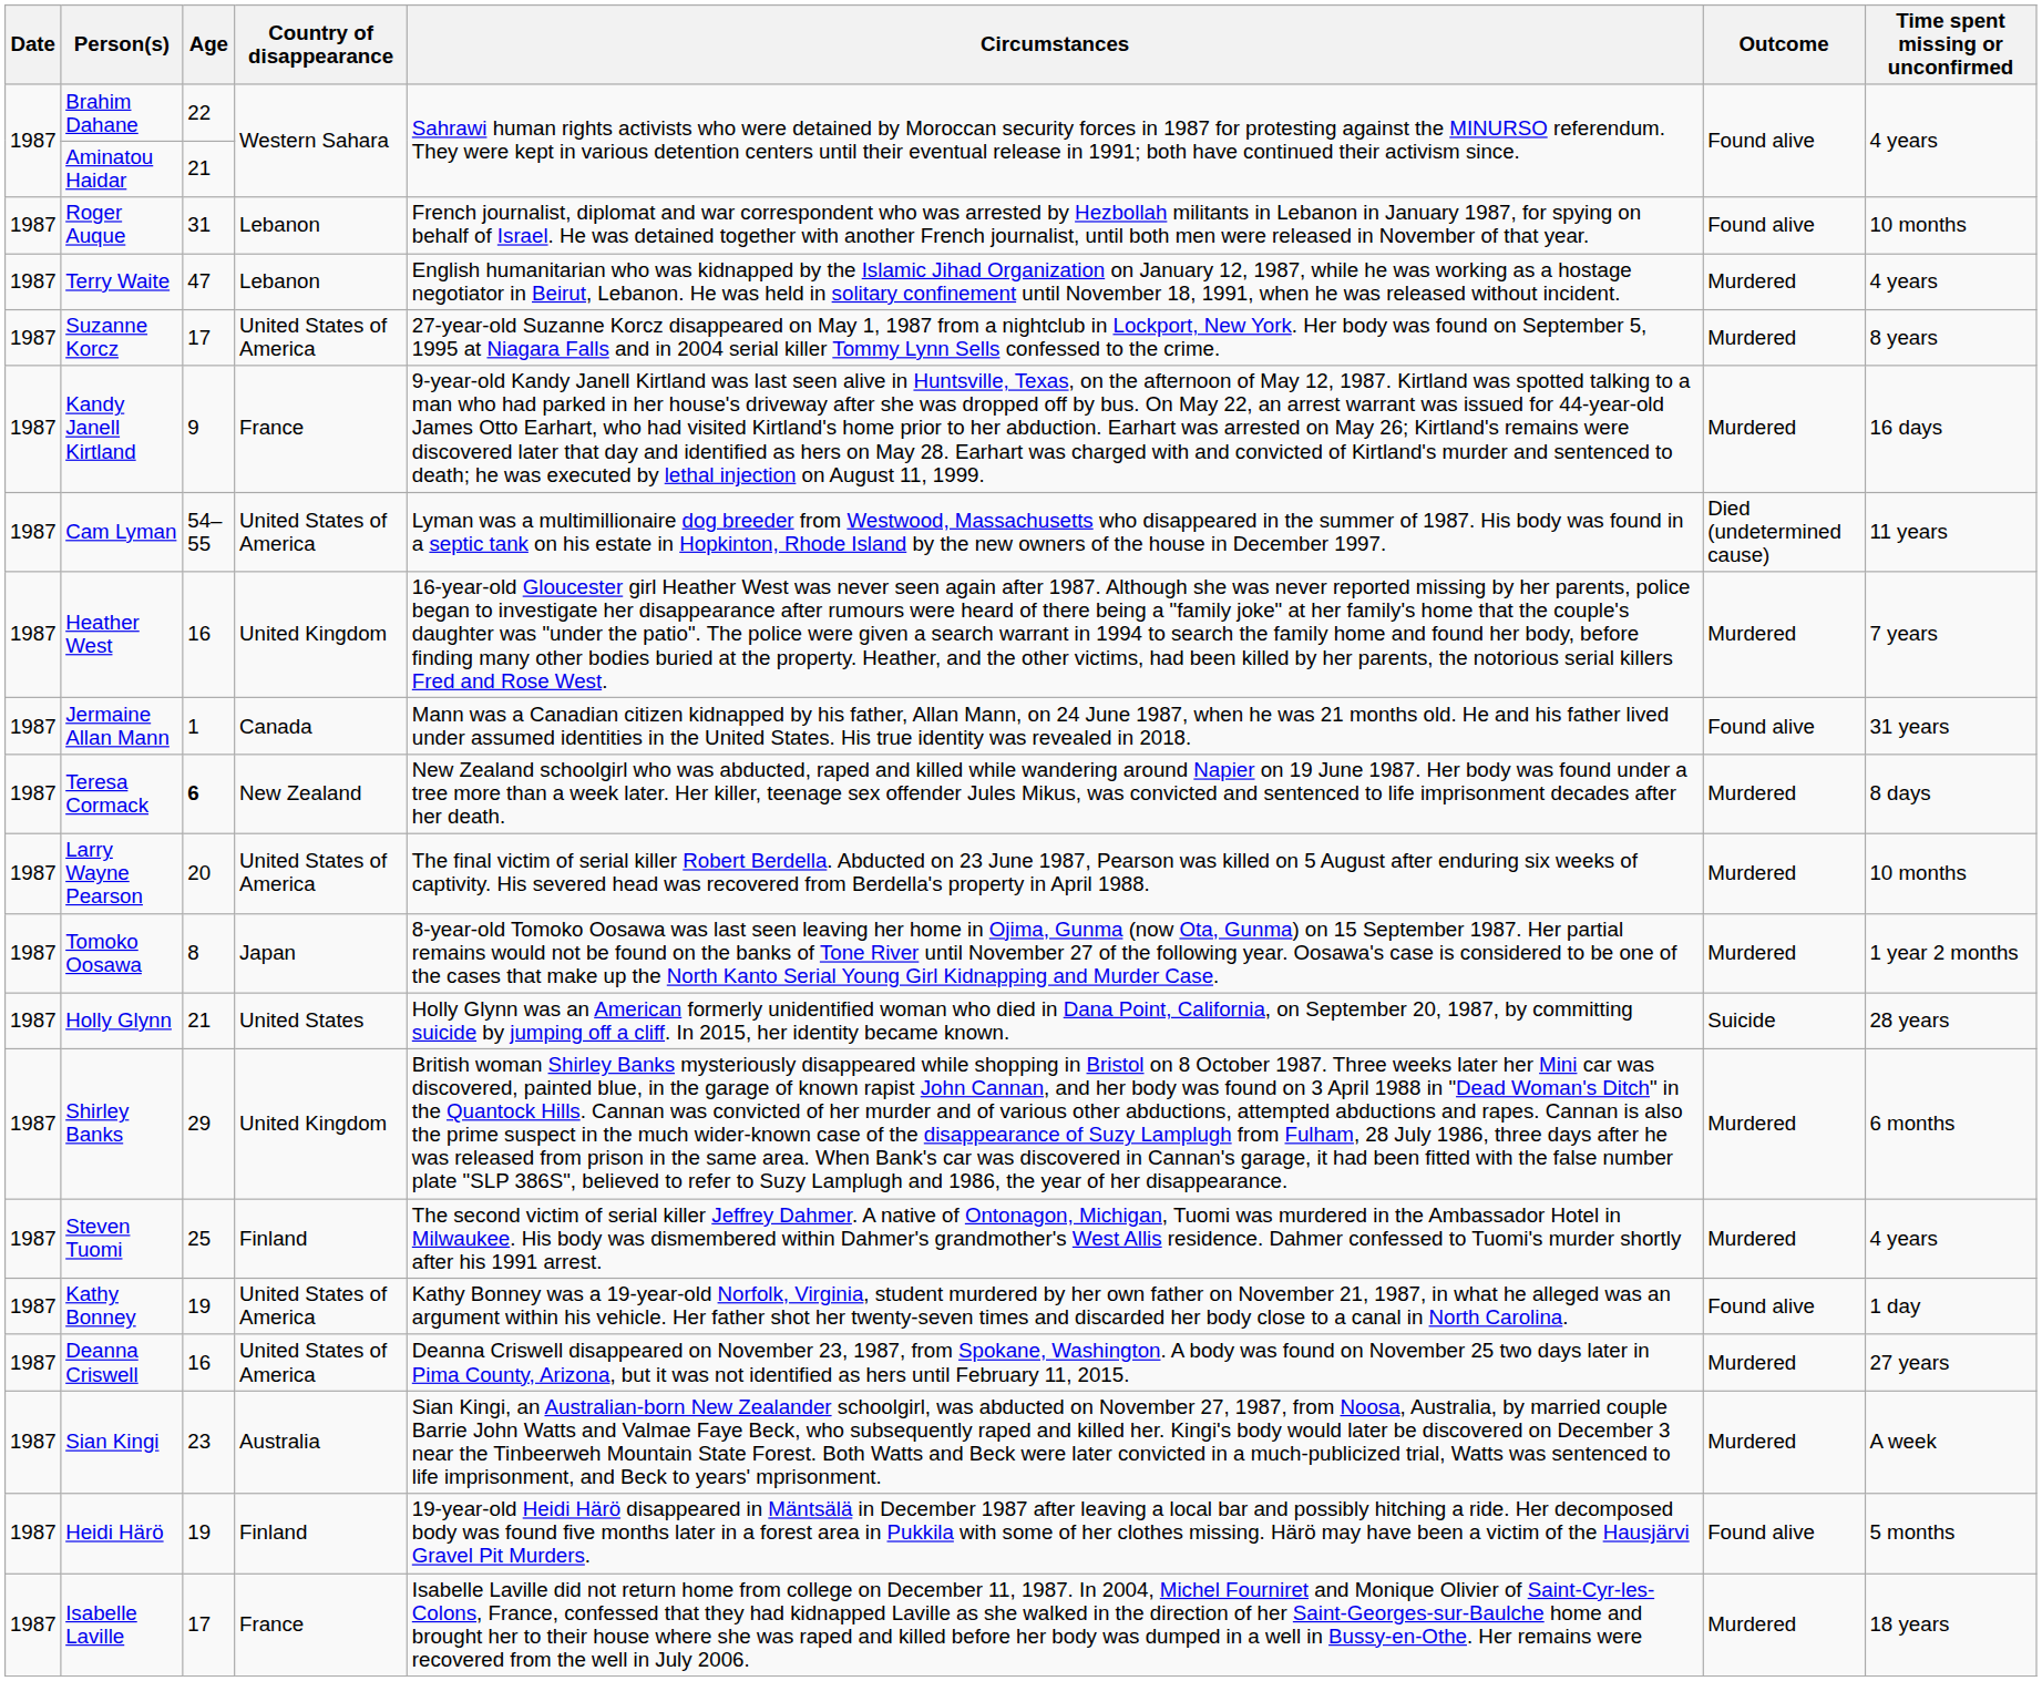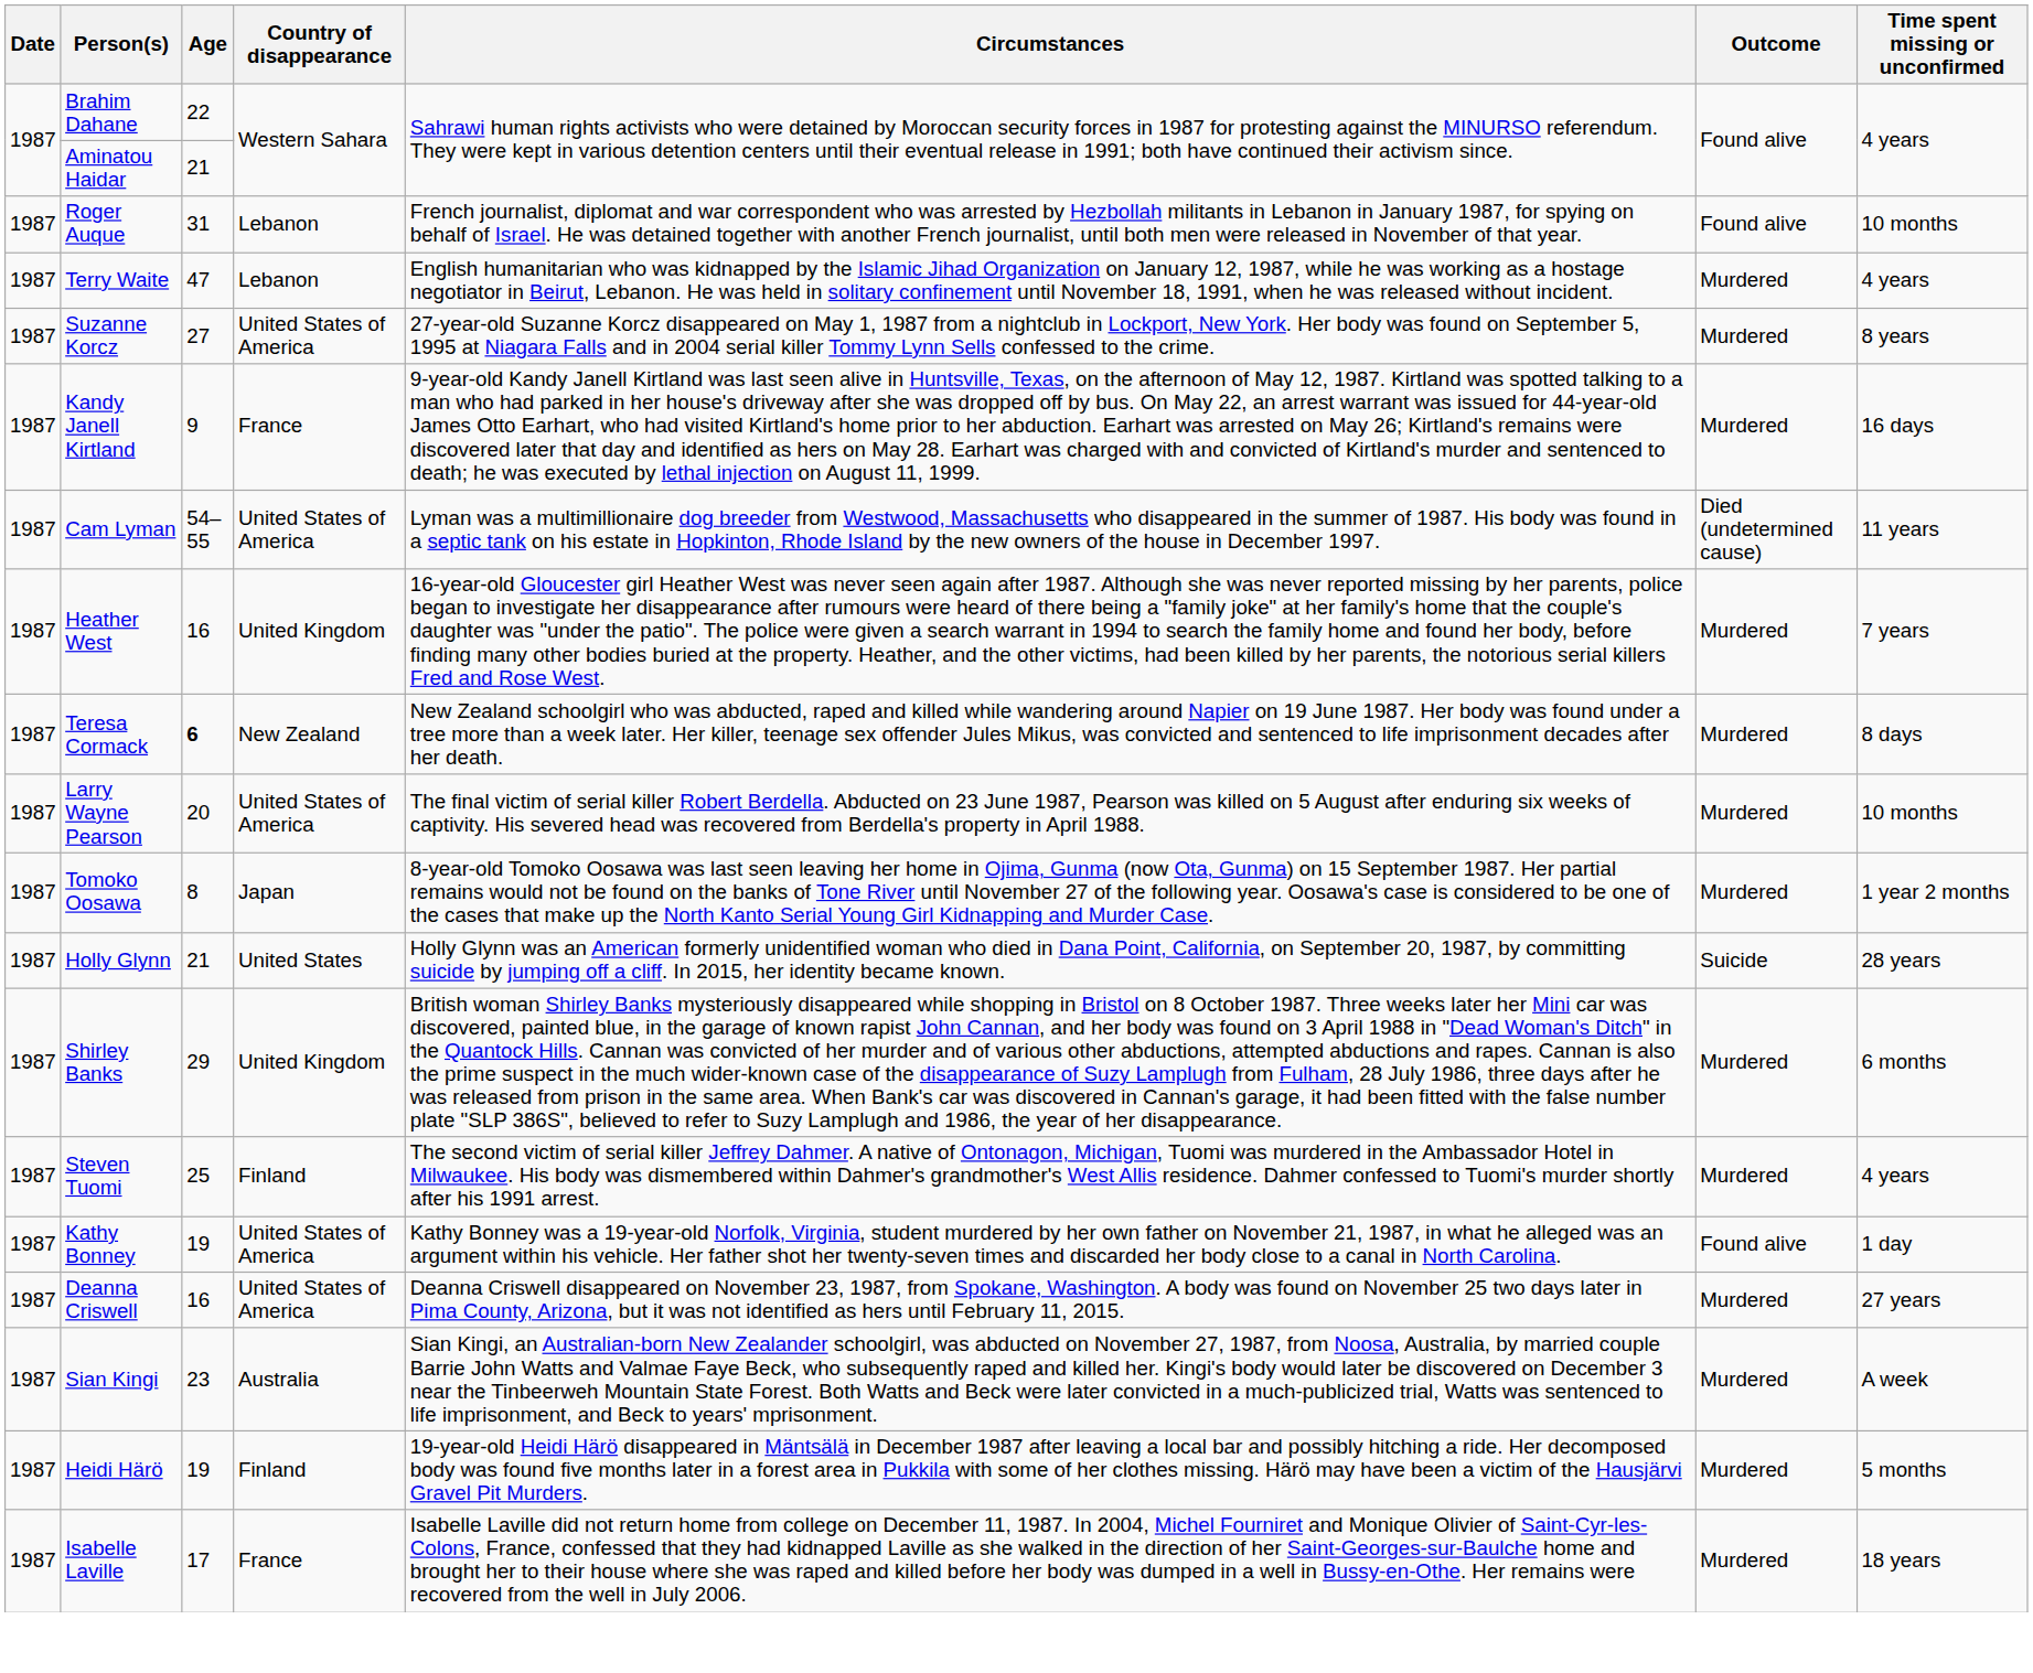 <table class="wikitable sortable zebra">
 <tr>
 <th data-sort-type="isoDate">Date</th>
 <th data-sort-type="text">Person(s)</th>
 <th data-sort-type="text">Age</th>
 <th>Country of disappearance</th>
 <th class="unsortable">Circumstances</th>
 <th data-sort-type="text">Outcome</th>
 <th data-sort-type="value">Time spent missing or unconfirmed</th>
 </tr>
 <tr>
 <td rowspan="2">1987</td>
 <td><a href='#'>Brahim Dahane</a></td>
 <td>22</td>
 <td rowspan="2">Western Sahara</td>
 <td rowspan="2"><a href='#'>Sahrawi</a> human rights activists who were detained by Moroccan security forces in 1987 for protesting against the <a href='#'>MINURSO</a> referendum. They were kept in various detention centers until their eventual release in 1991; both have continued their activism since.</td>
 <td rowspan="2">Found alive</td>
 <td rowspan="2">4 years</td>
 </tr>
 <tr>
 <td><a href='#'>Aminatou Haidar</a></td>
 <td>21</td>
 </tr>
 <tr>
 <td>1987</td>
 <td><a href='#'>Roger Auque</a></td>
 <td>31</td>
 <td>Lebanon</td>
 <td>French journalist, diplomat and war correspondent who was arrested by <a href='#'>Hezbollah</a> militants in Lebanon in January 1987, for spying on behalf of <a href='#'>Israel</a>. He was detained together with another French journalist, until both men were released in November of that year.</td>
 <td>Found alive</td>
 <td>10 months</td>
 </tr>
 <tr>
 <td>1987</td>
 <td><a href='#'>Terry Waite</a></td>
 <td>47</td>
 <td>Lebanon</td>
 <td>English humanitarian who was kidnapped by the <a href='#'>Islamic Jihad Organization</a> on January 12, 1987, while he was working as a hostage negotiator in <a href='#'>Beirut</a>, Lebanon. He was held in <a href='#'>solitary confinement</a> until November 18, 1991, when he was released without incident.</td>
 <td>Murdered</td>
 <td>4 years</td>
 </tr>
 <tr>
 <td>1987</td>
 <td><a href='#'>Suzanne Korcz</a></td>
-<td>17</td>
+<td>27</td>
 <td>United States of America</td>
 <td>27-year-old Suzanne Korcz disappeared on May 1, 1987 from a nightclub in <a href='#'>Lockport, New York</a>. Her body was found on September 5, 1995 at <a href='#'>Niagara Falls</a> and in 2004 serial killer <a href='#'>Tommy Lynn Sells</a> confessed to the crime.</td>
 <td>Murdered</td>
 <td>8 years</td>
 </tr>
 <tr>
 <td data-sort-value="1987-05-12">1987</td>
 <td><a href='#'>Kandy Janell Kirtland</a></td>
 <td>9</td>
 <td>France</td>
 <td>9-year-old Kandy Janell Kirtland was last seen alive in <a href='#'>Huntsville, Texas</a>, on the afternoon of May 12, 1987. Kirtland was spotted talking to a man who had parked in her house's driveway after she was dropped off by bus. On May 22, an arrest warrant was issued for 44-year-old James Otto Earhart, who had visited Kirtland's home prior to her abduction. Earhart was arrested on May 26; Kirtland's remains were discovered later that day and identified as hers on May 28. Earhart was charged with and convicted of Kirtland's murder and sentenced to death; he was executed by <a href='#'>lethal injection</a> on August 11, 1999.</td>
 <td>Murdered</td>
 <td data-sort-value="16">16 days</td>
 </tr>
 <tr>
 <td>1987</td>
 <td><a href='#'>Cam Lyman</a></td>
 <td>54–55</td>
 <td>United States of America</td>
 <td>Lyman was a multimillionaire <a href='#'>dog breeder</a> from <a href='#'>Westwood, Massachusetts</a> who disappeared in the summer of 1987. His body was found in a <a href='#'>septic tank</a> on his estate in <a href='#'>Hopkinton, Rhode Island</a> by the new owners of the house in December 1997.</td>
 <td>Died (undetermined cause)</td>
 <td data-sort-value="11680">11 years</td>
 </tr>
 <tr>
 <td>1987</td>
 <td><a href='#'>Heather West</a></td>
 <td>16</td>
 <td>United Kingdom</td>
 <td>16-year-old <a href='#'>Gloucester</a> girl Heather West was never seen again after 1987. Although she was never reported missing by her parents, police began to investigate her disappearance after rumours were heard of there being a "family joke" at her family's home that the couple's daughter was "under the patio". The police were given a search warrant in 1994 to search the family home and found her body, before finding many other bodies buried at the property. Heather, and the other victims, had been killed by her parents, the notorious serial killers <a href='#'>Fred and Rose West</a>.</td>
 <td>Murdered</td>
 <td>7 years</td>
-</tr>
-<tr>
-<td>1987</td>
-<td><a href='#'>Jermaine Allan Mann</a></td>
-<td>1</td>
-<td>Canada</td>
-<td>Mann was a Canadian citizen kidnapped by his father, Allan Mann, on 24 June 1987, when he was 21 months old. He and his father lived under assumed identities in the United States. His true identity was revealed in 2018.</td>
-<td>Found alive</td>
-<td>31 years</td>
 </tr>
 <tr>
 <td>1987</td>
 <td><a href='#'>Teresa Cormack</a></td>
 <td><strong>6</strong></td>
 <td>New Zealand</td>
 <td>New Zealand schoolgirl who was abducted, raped and killed while wandering around <a href='#'>Napier</a> on 19 June 1987. Her body was found under a tree more than a week later. Her killer, teenage sex offender Jules Mikus, was convicted and sentenced to life imprisonment decades after her death.</td>
 <td>Murdered</td>
 <td>8 days</td>
 </tr>
 <tr>
 <td>1987</td>
 <td><a href='#'>Larry Wayne Pearson</a></td>
 <td>20</td>
 <td>United States of America</td>
 <td>The final victim of serial killer <a href='#'>Robert Berdella</a>. Abducted on 23 June 1987, Pearson was killed on 5 August after enduring six weeks of captivity. His severed head was recovered from Berdella's property in April 1988.</td>
 <td>Murdered</td>
 <td>10 months</td>
 </tr>
 <tr>
 <td>1987</td>
 <td><a href='#'>Tomoko Oosawa</a></td>
 <td>8</td>
 <td>Japan</td>
 <td>8-year-old Tomoko Oosawa was last seen leaving her home in <a href='#'>Ojima, Gunma</a> (now <a href='#'>Ota, Gunma</a>) on 15 September 1987. Her partial remains would not be found on the banks of <a href='#'>Tone River</a> until November 27 of the following year. Oosawa's case is considered to be one of the cases that make up the <a href='#'>North Kanto Serial Young Girl Kidnapping and Murder Case</a>.</td>
 <td>Murdered</td>
 <td>1 year 2 months</td>
 </tr>
 <tr>
 <td>1987</td>
 <td><a href='#'>Holly Glynn</a></td>
 <td>21</td>
 <td>United States</td>
 <td>Holly Glynn was an <a href='#'>American</a> formerly unidentified woman who died in <a href='#'>Dana Point, California</a>, on September 20, 1987, by committing <a href='#'>suicide</a> by <a href='#'>jumping off a cliff</a>. In 2015, her identity became known.</td>
 <td>Suicide</td>
 <td>28 years</td>
 </tr>
 <tr>
 <td>1987</td>
 <td><a href='#'>Shirley Banks</a></td>
 <td>29</td>
 <td>United Kingdom</td>
 <td>British woman <a href='#'>Shirley Banks</a> mysteriously disappeared while shopping in <a href='#'>Bristol</a> on 8 October 1987. Three weeks later her <a href='#'>Mini</a> car was discovered, painted blue, in the garage of known rapist <a href='#'>John Cannan</a>, and her body was found on 3 April 1988 in "<a href='#'>Dead Woman's Ditch</a>" in the <a href='#'>Quantock Hills</a>. Cannan was convicted of her murder and of various other abductions, attempted abductions and rapes. Cannan is also the prime suspect in the much wider-known case of the <a href='#'>disappearance of Suzy Lamplugh</a> from <a href='#'>Fulham</a>, 28 July 1986, three days after he was released from prison in the same area. When Bank's car was discovered in Cannan's garage, it had been fitted with the false number plate "SLP 386S", believed to refer to Suzy Lamplugh and 1986, the year of her disappearance.</td>
 <td>Murdered</td>
 <td>6 months</td>
 </tr>
 <tr>
 <td data-sort-value="1987-11-20">1987</td>
 <td><a href='#'>Steven Tuomi</a></td>
 <td>25</td>
 <td>Finland</td>
 <td>The second victim of serial killer <a href='#'>Jeffrey Dahmer</a>. A native of <a href='#'>Ontonagon, Michigan</a>, Tuomi was murdered in the Ambassador Hotel in <a href='#'>Milwaukee</a>. His body was dismembered within Dahmer's grandmother's <a href='#'>West Allis</a> residence. Dahmer confessed to Tuomi's murder shortly after his 1991 arrest.</td>
 <td>Murdered</td>
 <td data-sort-value="13505">4 years</td>
 </tr>
 <tr>
 <td>1987</td>
 <td><a href='#'>Kathy Bonney</a></td>
 <td>19</td>
 <td>United States of America</td>
 <td>Kathy Bonney was a 19-year-old <a href='#'>Norfolk, Virginia</a>, student murdered by her own father on November 21, 1987, in what he alleged was an argument within his vehicle. Her father shot her twenty-seven times and discarded her body close to a canal in <a href='#'>North Carolina</a>.</td>
 <td>Found alive</td>
 <td>1 day</td>
 </tr>
 <tr>
 <td data-sort-value="1987-11-23">1987</td>
 <td><a href='#'>Deanna Criswell</a></td>
 <td>16</td>
 <td>United States of America</td>
 <td>Deanna Criswell disappeared on November 23, 1987, from <a href='#'>Spokane, Washington</a>. A body was found on November 25 two days later in <a href='#'>Pima County, Arizona</a>, but it was not identified as hers until February 11, 2015.</td>
 <td>Murdered</td>
 <td data-sort-value="9942">27 years</td>
 </tr>
 <tr>
 <td>1987</td>
 <td><a href='#'>Sian Kingi</a></td>
 <td>23</td>
 <td>Australia</td>
 <td>Sian Kingi, an <a href='#'>Australian-born New Zealander</a> schoolgirl, was abducted on November 27, 1987, from <a href='#'>Noosa</a>, Australia, by married couple Barrie John Watts and Valmae Faye Beck, who subsequently raped and killed her. Kingi's body would later be discovered on December 3 near the Tinbeerweh Mountain State Forest. Both Watts and Beck were later convicted in a much-publicized trial, Watts was sentenced to life imprisonment, and Beck to  years' mprisonment.</td>
 <td>Murdered</td>
 <td data-sort-value="1987-11-27">A week</td>
 </tr>
 <tr>
 <td data-sort-value="1987-12-01">1987</td>
 <td><a href='#'>Heidi Härö</a></td>
 <td data-sort-value="019">19</td>
 <td>Finland</td>
 <td>19-year-old <a href='#'>Heidi Härö</a> disappeared in <a href='#'>Mäntsälä</a> in December 1987 after leaving a local bar and possibly hitching a ride. Her decomposed body was found five months later in a forest area in <a href='#'>Pukkila</a> with some of her clothes missing. Härö may have been a victim of the <a href='#'>Hausjärvi Gravel Pit Murders</a>.</td>
-<td>Found alive</td>
+<td>Murdered</td>
 <td data-sort-value="0150">5 months</td>
 </tr>
 <tr>
 <td>1987</td>
 <td><a href='#'>Isabelle Laville</a></td>
 <td>17</td>
 <td>France</td>
 <td>Isabelle Laville did not return home from college on December 11, 1987. In 2004, <a href='#'>Michel Fourniret</a> and Monique Olivier of <a href='#'>Saint-Cyr-les-Colons</a>, France, confessed that they had kidnapped Laville as she walked in the direction of her <a href='#'>Saint-Georges-sur-Baulche</a> home and brought her to their house where she was raped and killed before her body was dumped in a well in <a href='#'>Bussy-en-Othe</a>. Her remains were recovered from the well in July 2006.</td>
 <td>Murdered</td>
 <td data-sort-value="6777">18 years</td>
 </tr>
 <tr>
 </tr>
 </table>
